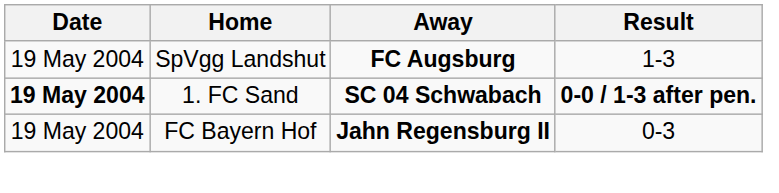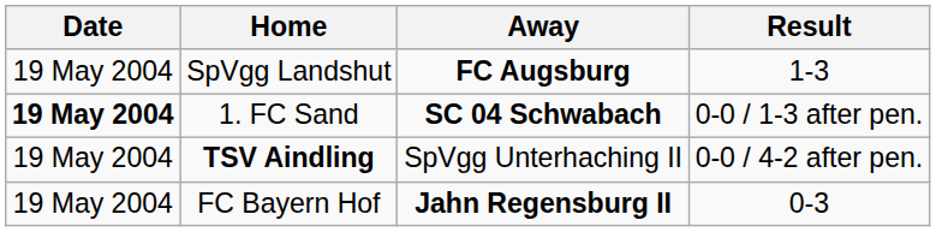 <table class="wikitable">
 <tr>
 <th>Date</th>
 <th>Home</th>
 <th>Away</th>
 <th>Result</th>
 </tr>
 <tr align="center">
 <td>19 May 2004</td>
 <td>SpVgg Landshut</td>
 <td><strong>FC Augsburg</strong></td>
 <td>1-3</td>
 </tr>
 <tr align="center">
 <td><strong>19 May 2004</strong></td>
 <td>1. FC Sand</td>
 <td><strong>SC 04 Schwabach</strong></td>
-<td><strong>0-0 / 1-3 after pen.</strong></td>
+<td>0-0 / 1-3 after pen.</td>
+</tr>
+<tr align="center">
+<td>19 May 2004</td>
+<td><strong>TSV Aindling</strong></td>
+<td>SpVgg Unterhaching II</td>
+<td>0-0 / 4-2 after pen.</td>
 </tr>
 <tr align="center">
 <td>19 May 2004</td>
 <td>FC Bayern Hof</td>
 <td><strong>Jahn Regensburg II</strong></td>
 <td>0-3</td>
 </tr>
 </table>
